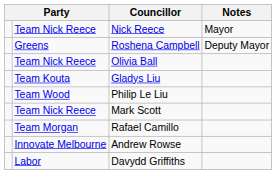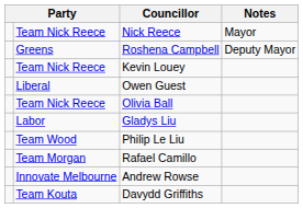 <table class="wikitable"">
 <tr>
 <th colspan="2"><strong>Party</strong></th>
 <th><strong>Councillor</strong></th>
 <th><strong>Notes</strong></th>
 </tr>
 <tr>
 <td> </td>
 <td><a href='#'>Team Nick Reece</a></td>
 <td><a href='#'>Nick Reece</a></td>
 <td>Mayor</td>
 </tr>
 <tr>
 <td> </td>
 <td><a href='#'>Greens</a></td>
 <td><a href='#'>Roshena Campbell</a></td>
 <td>Deputy Mayor</td>
 </tr>
 <tr>
 <td> </td>
 <td><a href='#'>Team Nick Reece</a></td>
+<td>Kevin Louey</td>
+<td></td>
+</tr>
+<tr>
+<td> </td>
+<td><a href='#'>Liberal</a></td>
+<td>Owen Guest</td>
+<td></td>
+</tr>
+<tr>
+<td> </td>
+<td><a href='#'>Team Nick Reece</a></td>
 <td><a href='#'>Olivia Ball</a></td>
 <td></td>
 </tr>
 <tr>
 <td> </td>
-<td><a href='#'>Team Kouta</a></td>
+<td><a href='#'>Labor</a></td>
 <td><a href='#'>Gladys Liu</a></td>
 <td></td>
 </tr>
 <tr>
 <td> </td>
 <td><a href='#'>Team Wood</a></td>
 <td>Philip Le Liu</td>
-<td></td>
-</tr>
-<tr>
-<td> </td>
-<td><a href='#'>Team Nick Reece</a></td>
-<td>Mark Scott</td>
 <td></td>
 </tr>
 <tr>
 <td> </td>
 <td><a href='#'>Team Morgan</a></td>
 <td>Rafael Camillo</td>
 <td></td>
 </tr>
 <tr>
 <td> </td>
 <td><a href='#'>Innovate Melbourne</a></td>
 <td>Andrew Rowse</td>
 <td></td>
 </tr>
 <tr>
 <td> </td>
-<td><a href='#'>Labor</a></td>
+<td><a href='#'>Team Kouta</a></td>
 <td>Davydd Griffiths</td>
 <td></td>
 </tr>
 </table>
